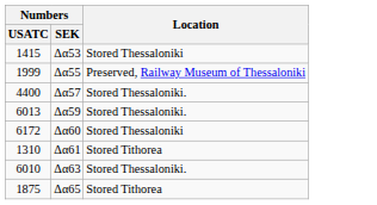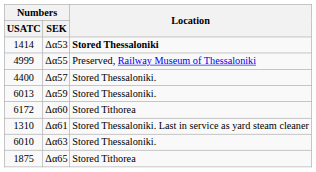 <table class="wikitable" style=text-align:center>
 <tr>
 <th colspan=2>Numbers</th>
 <th rowspan=2>Location</th>
 </tr>
 <tr>
 <th>USATC</th>
 <th>SEK</th>
 </tr>
 <tr>
-<td>1415</td>
+<td>1414</td>
 <td>Δα53</td>
-<td align=left>Stored Thessaloniki</td>
+<td align=left><strong>Stored Thessaloniki</strong></td>
 </tr>
 <tr>
-<td>1999</td>
+<td>4999</td>
 <td>Δα55</td>
 <td align=left>Preserved, <a href='#'>Railway Museum of Thessaloniki</a></td>
 </tr>
 <tr>
 <td>4400</td>
 <td>Δα57</td>
 <td align=left>Stored Thessaloniki.</td>
 </tr>
 <tr>
 <td>6013</td>
 <td>Δα59</td>
 <td align=left>Stored Thessaloniki.</td>
 </tr>
 <tr>
 <td>6172</td>
 <td>Δα60</td>
-<td align=left>Stored Thessaloniki</td>
+<td align=left>Stored Tithorea</td>
 </tr>
 <tr>
 <td>1310</td>
 <td>Δα61</td>
-<td align=left>Stored Tithorea</td>
+<td align=left>Stored Thessaloniki. Last in service as yard steam cleaner</td>
 </tr>
 <tr>
 <td>6010</td>
 <td>Δα63</td>
 <td align=left>Stored Thessaloniki.</td>
 </tr>
 <tr>
 <td>1875</td>
 <td>Δα65</td>
 <td align=left>Stored Tithorea</td>
 </tr>
 </table>
